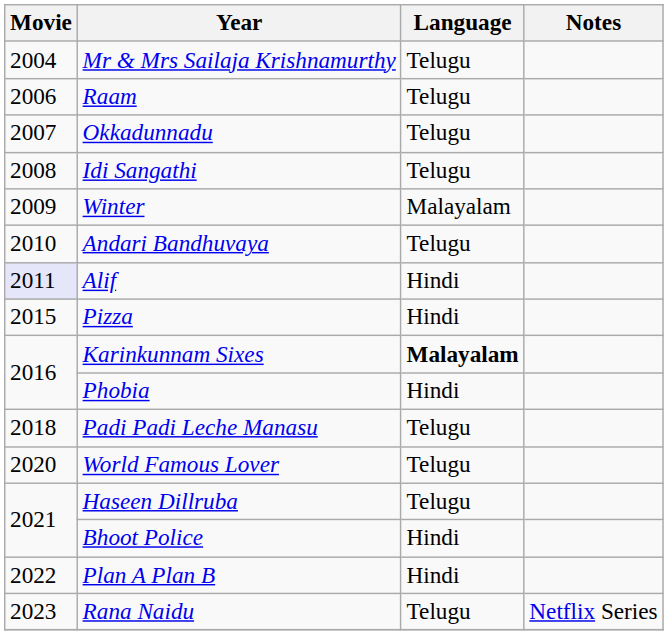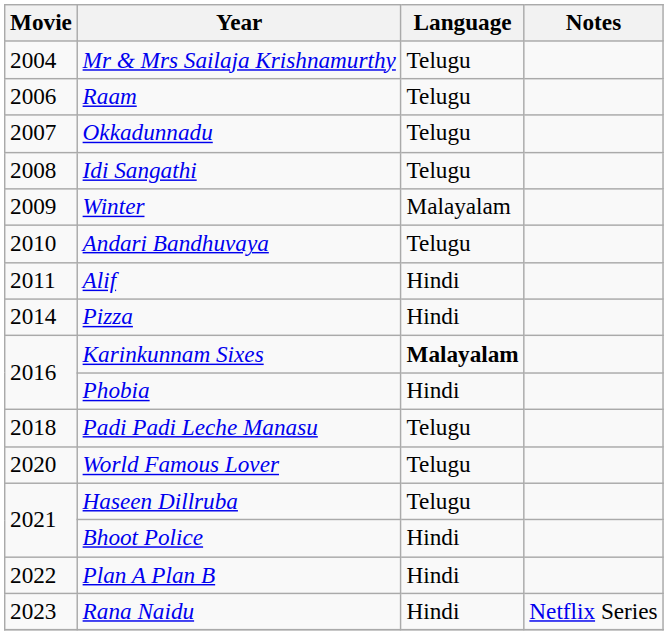 <table class="wikitable">
 <tr>
 <th>Movie</th>
 <th>Year</th>
 <th>Language</th>
 <th>Notes</th>
 </tr>
 <tr>
 <td>2004</td>
 <td><em><a href='#'>Mr & Mrs Sailaja Krishnamurthy</a></em></td>
 <td>Telugu</td>
 <td></td>
 </tr>
 <tr>
 <td>2006</td>
 <td><em><a href='#'>Raam</a></em></td>
 <td>Telugu</td>
 <td></td>
 </tr>
 <tr>
 <td>2007</td>
 <td><em><a href='#'>Okkadunnadu</a></em></td>
 <td>Telugu</td>
 <td></td>
 </tr>
 <tr>
 <td>2008</td>
 <td><em><a href='#'>Idi Sangathi</a></em></td>
 <td>Telugu</td>
 <td></td>
 </tr>
 <tr>
 <td>2009</td>
 <td><em><a href='#'>Winter</a></em></td>
 <td>Malayalam</td>
 <td></td>
 </tr>
 <tr>
 <td>2010</td>
 <td><em><a href='#'>Andari Bandhuvaya</a></em></td>
 <td>Telugu</td>
 <td></td>
 </tr>
 <tr>
-<td style="background: lavender;">2011</td>
+<td>2011</td>
 <td><em><a href='#'>Alif</a></em></td>
 <td>Hindi</td>
 <td></td>
 </tr>
 <tr>
-<td>2015</td>
+<td>2014</td>
 <td><em><a href='#'>Pizza</a></em></td>
 <td>Hindi</td>
 <td></td>
 </tr>
 <tr>
 <td rowspan="2">2016</td>
 <td><em><a href='#'>Karinkunnam Sixes</a></em></td>
 <td><strong>Malayalam</strong></td>
 <td></td>
 </tr>
 <tr>
 <td><em><a href='#'>Phobia</a></em></td>
 <td>Hindi</td>
 <td></td>
 </tr>
 <tr>
 <td>2018</td>
 <td><em><a href='#'>Padi Padi Leche Manasu</a></em></td>
 <td>Telugu</td>
 <td></td>
 </tr>
 <tr>
 <td>2020</td>
 <td><em><a href='#'>World Famous Lover</a></em></td>
 <td>Telugu</td>
 <td></td>
 </tr>
 <tr>
 <td rowspan="2">2021</td>
 <td><em><a href='#'>Haseen Dillruba</a></em></td>
 <td>Telugu</td>
 <td></td>
 </tr>
 <tr>
 <td><em><a href='#'>Bhoot Police</a></em></td>
 <td>Hindi</td>
 <td></td>
 </tr>
 <tr>
 <td>2022</td>
 <td><em><a href='#'>Plan A Plan B</a></em></td>
 <td>Hindi</td>
 <td></td>
 </tr>
 <tr>
 <td>2023</td>
 <td><em><a href='#'>Rana Naidu</a></em></td>
-<td>Telugu</td>
+<td>Hindi</td>
 <td><a href='#'>Netflix</a> Series</td>
 </tr>
 <tr>
 </tr>
 </table>
